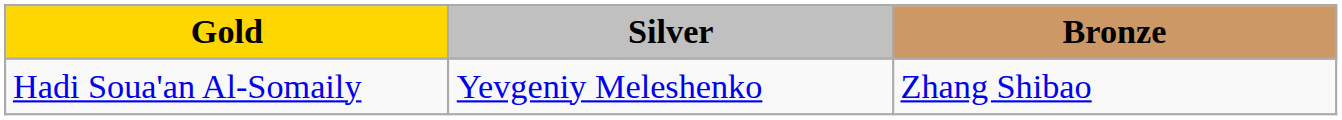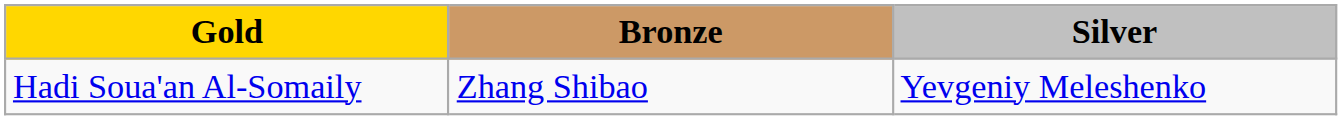 <table class="wikitable" style="text-align:left">
 <tr align="center">
 <td width=200 bgcolor=gold><strong>Gold</strong></td>
+<td width=200 bgcolor=CC9966><strong>Bronze</strong></td>
 <td width=200 bgcolor=silver><strong>Silver</strong></td>
-<td width=200 bgcolor=CC9966><strong>Bronze</strong></td>
 </tr>
 <tr>
 <td><a href='#'>Hadi Soua'an Al-Somaily</a><br><em></em></td>
+<td><a href='#'>Zhang Shibao</a><br><em></em></td>
 <td><a href='#'>Yevgeniy Meleshenko</a><br><em></em></td>
-<td><a href='#'>Zhang Shibao</a><br><em></em></td>
 </tr>
 </table>
